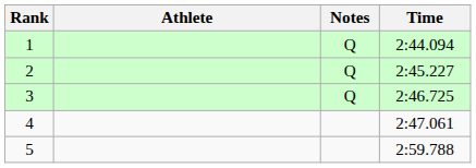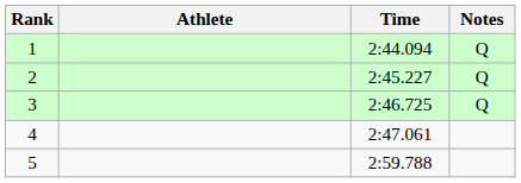 <table class=wikitable style="text-align:center">
 <tr>
 <th width=40>Rank</th>
 <th width=250>Athlete</th>
+<th width=80>Time</th>
 <th width=50>Notes</th>
-<th width=80>Time</th>
 </tr>
 <tr bgcolor="ccffcc">
 <td>1</td>
 <td align=left></td>
+<td>2:44.094</td>
 <td>Q</td>
-<td>2:44.094</td>
 </tr>
 <tr bgcolor="ccffcc">
 <td>2</td>
 <td align=left></td>
+<td>2:45.227</td>
 <td>Q</td>
-<td>2:45.227</td>
 </tr>
 <tr bgcolor="ccffcc">
 <td>3</td>
 <td align=left></td>
+<td>2:46.725</td>
 <td>Q</td>
-<td>2:46.725</td>
 </tr>
 <tr>
 <td>4</td>
 <td align=left></td>
+<td>2:47.061</td>
 <td></td>
-<td>2:47.061</td>
 </tr>
 <tr>
 <td>5</td>
 <td align=left></td>
+<td>2:59.788</td>
 <td></td>
-<td>2:59.788</td>
 </tr>
 </table>
